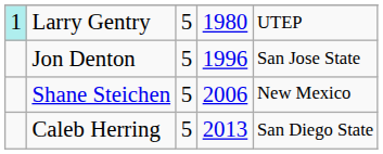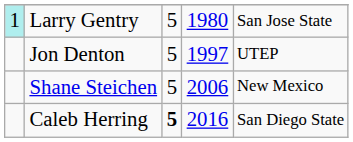 <table class="wikitable">
 <tr>
 </tr>
 <tr>
 <td style="background: paleturquoise;">1</td>
 <td>Larry Gentry</td>
 <td>5</td>
 <td><a href='#'>1980</a></td>
-<td style="font-size:80%;">UTEP</td>
+<td style="font-size:80%;">San Jose State</td>
 </tr>
 <tr>
 <td></td>
 <td>Jon Denton</td>
 <td>5</td>
-<td><a href='#'>1996</a></td>
-<td style="font-size:80%;">San Jose State</td>
+<td><a href='#'>1997</a></td>
+<td style="font-size:80%;">UTEP</td>
 </tr>
 <tr>
 <td></td>
 <td><a href='#'>Shane Steichen</a></td>
 <td>5</td>
 <td><a href='#'>2006</a></td>
 <td style="font-size:80%;">New Mexico</td>
 </tr>
 <tr>
 <td></td>
 <td>Caleb Herring</td>
-<td>5</td>
-<td><a href='#'>2013</a></td>
+<td><strong>5</strong></td>
+<td><a href='#'>2016</a></td>
 <td style="font-size:80%;">San Diego State</td>
 </tr>
 </table>
